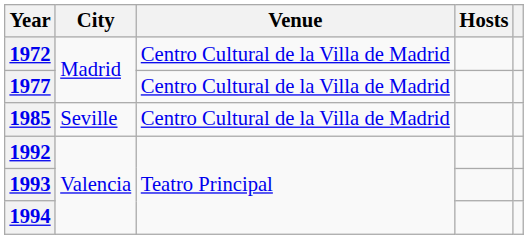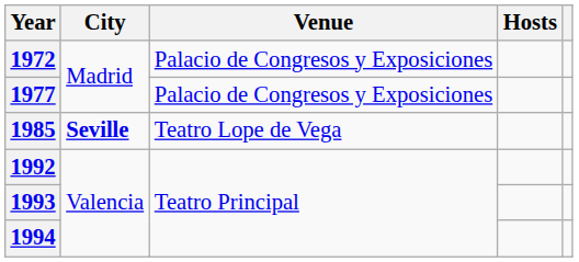 <table class="wikitable plainrowheaders">
 <tr>
 <th>Year</th>
 <th>City</th>
 <th>Venue</th>
 <th>Hosts</th>
 <th></th>
 </tr>
 <tr>
 <th scope="row"><a href='#'>1972</a></th>
 <td rowspan=2><a href='#'>Madrid</a></td>
-<td><a href='#'>Centro Cultural de la Villa de Madrid</a></td>
+<td><a href='#'>Palacio de Congresos y Exposiciones</a></td>
 <td></td>
 <td></td>
 </tr>
 <tr>
 <th scope="row"><a href='#'>1977</a></th>
-<td><a href='#'>Centro Cultural de la Villa de Madrid</a></td>
+<td><a href='#'>Palacio de Congresos y Exposiciones</a></td>
 <td></td>
 <td></td>
 </tr>
 <tr>
 <th scope="row"><a href='#'>1985</a></th>
-<td><a href='#'>Seville</a></td>
-<td><a href='#'>Centro Cultural de la Villa de Madrid</a></td>
+<td><strong><a href='#'>Seville</a></strong></td>
+<td><a href='#'>Teatro Lope de Vega</a></td>
 <td></td>
 <td></td>
 </tr>
 <tr>
 <th scope="row"><a href='#'>1992</a></th>
 <td rowspan=3><a href='#'>Valencia</a></td>
 <td rowspan=3><a href='#'>Teatro Principal</a></td>
 <td></td>
 <td></td>
 </tr>
 <tr>
 <th scope="row"><a href='#'>1993</a></th>
 <td></td>
 <td></td>
 </tr>
 <tr>
 <th scope="row"><a href='#'>1994</a></th>
 <td></td>
 <td></td>
 </tr>
 </table>
